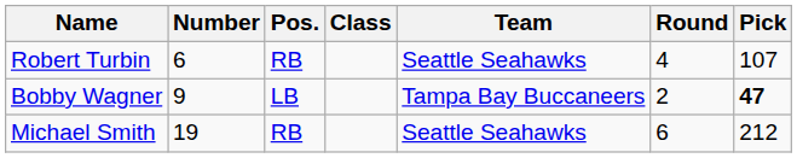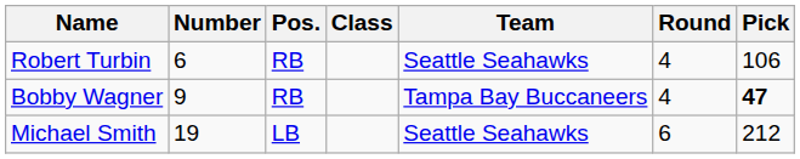 <table class="wikitable sortable" border="1">
 <tr>
 <th>Name</th>
 <th>Number</th>
 <th>Pos.</th>
 <th>Class</th>
 <th>Team</th>
 <th>Round</th>
 <th>Pick</th>
 </tr>
 <tr>
 <td><a href='#'>Robert Turbin</a></td>
 <td>6</td>
 <td><a href='#'>RB</a></td>
 <td></td>
 <td><a href='#'>Seattle Seahawks</a></td>
 <td>4</td>
-<td>107</td>
+<td>106</td>
 </tr>
 <tr>
 <td><a href='#'>Bobby Wagner</a></td>
 <td>9</td>
-<td><a href='#'>LB</a></td>
+<td><a href='#'>RB</a></td>
 <td></td>
 <td><a href='#'>Tampa Bay Buccaneers</a></td>
-<td>2</td>
+<td>4</td>
 <td><strong>47</strong></td>
 </tr>
 <tr>
 <td><a href='#'>Michael Smith</a></td>
 <td>19</td>
-<td><a href='#'>RB</a></td>
+<td><a href='#'>LB</a></td>
 <td></td>
 <td><a href='#'>Seattle Seahawks</a></td>
 <td>6</td>
 <td>212</td>
 </tr>
 </table>
